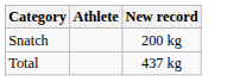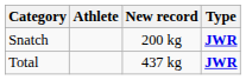 <table class="wikitable sortable" style="text-align:center">
 <tr>
 <th>Category</th>
 <th>Athlete</th>
 <th>New record</th>
+<th>Type</th>
 </tr>
 <tr>
 <td align=left>Snatch</td>
 <td align="left"></td>
 <td>200 kg</td>
+<td><strong><a href='#'>JWR</a></strong></td>
 </tr>
 <tr>
 <td align=left>Total</td>
 <td align="left"></td>
 <td>437 kg</td>
+<td><strong><a href='#'>JWR</a></strong></td>
 </tr>
 </table>
